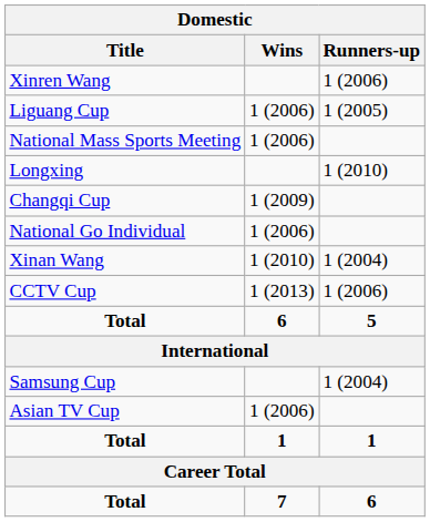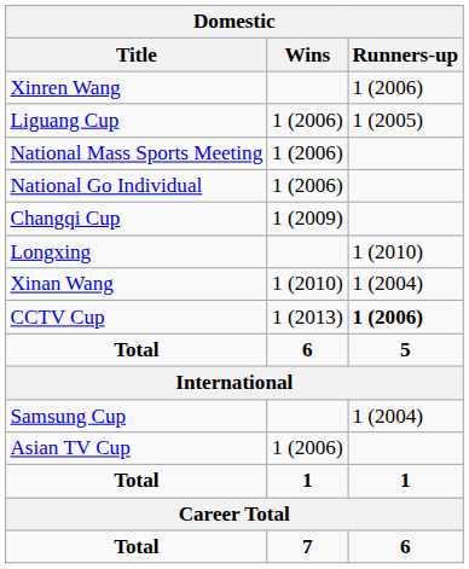 <table class="wikitable">
 <tr>
 <th colspan=3>Domestic</th>
 </tr>
 <tr>
 <th>Title</th>
 <th>Wins</th>
 <th>Runners-up</th>
 </tr>
 <tr>
 <td><a href='#'>Xinren Wang</a></td>
 <td></td>
 <td>1 (2006)</td>
 </tr>
 <tr>
 <td><a href='#'>Liguang Cup</a></td>
 <td>1 (2006)</td>
 <td>1 (2005)</td>
 </tr>
 <tr>
 <td><a href='#'>National Mass Sports Meeting</a></td>
 <td>1 (2006)</td>
 <td></td>
 </tr>
 <tr>
-<td><a href='#'> Longxing</a></td>
+<td><a href='#'>National Go Individual</a></td>
+<td>1 (2006)</td>
 <td></td>
-<td>1 (2010)</td>
 </tr>
 <tr>
 <td><a href='#'>Changqi Cup</a></td>
 <td>1 (2009)</td>
 <td></td>
 </tr>
 <tr>
-<td><a href='#'>National Go Individual</a></td>
-<td>1 (2006)</td>
+<td><a href='#'> Longxing</a></td>
 <td></td>
+<td>1 (2010)</td>
 </tr>
 <tr>
 <td><a href='#'>Xinan Wang</a></td>
 <td>1 (2010)</td>
 <td>1 (2004)</td>
 </tr>
 <tr>
 <td><a href='#'>CCTV Cup</a></td>
 <td>1 (2013)</td>
-<td>1 (2006)</td>
+<td><strong>1 (2006)</strong></td>
 </tr>
 <tr align="center">
 <td><strong>Total</strong></td>
 <td><strong>6</strong></td>
 <td><strong>5</strong></td>
 </tr>
 <tr>
 <th colspan=3>International</th>
 </tr>
 <tr>
 <td><a href='#'>Samsung Cup</a></td>
 <td></td>
 <td>1 (2004)</td>
 </tr>
 <tr>
 <td><a href='#'>Asian TV Cup</a></td>
 <td>1 (2006)</td>
 <td></td>
 </tr>
 <tr align="center">
 <td><strong>Total</strong></td>
 <td><strong>1</strong></td>
 <td><strong>1</strong></td>
 </tr>
 <tr>
 <th colspan=3>Career Total</th>
 </tr>
 <tr align="center">
 <td><strong>Total</strong></td>
 <td><strong>7</strong></td>
 <td><strong>6</strong></td>
 </tr>
 </table>
